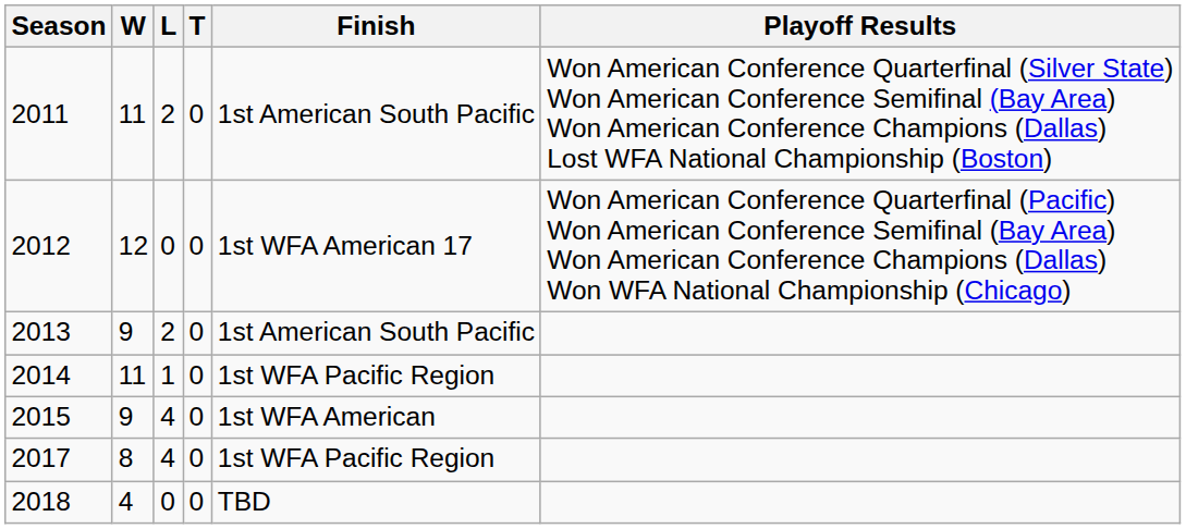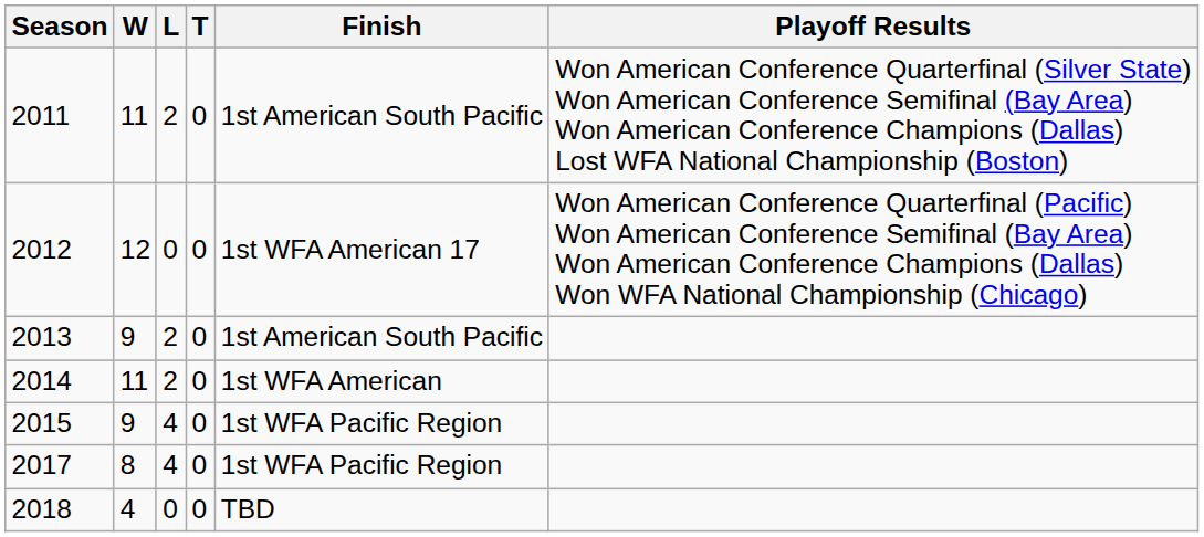 <table class="wikitable">
 <tr>
 <th>Season</th>
 <th>W</th>
 <th>L</th>
 <th>T</th>
 <th>Finish</th>
 <th>Playoff Results</th>
 </tr>
 <tr>
 <td>2011</td>
 <td>11</td>
 <td>2</td>
 <td>0</td>
 <td>1st American South Pacific</td>
 <td>Won American Conference Quarterfinal (<a href='#'>Silver State</a>)<br>Won American Conference Semifinal <a href='#'>(Bay Area</a>)<br>Won American Conference Champions (<a href='#'>Dallas</a>)<br>Lost WFA National Championship (<a href='#'>Boston</a>)</td>
 </tr>
 <tr>
 <td>2012</td>
 <td>12</td>
 <td>0</td>
 <td>0</td>
 <td>1st WFA American 17</td>
 <td>Won American Conference Quarterfinal (<a href='#'>Pacific</a>)<br>Won American Conference Semifinal (<a href='#'>Bay Area</a>)<br>Won American Conference Champions (<a href='#'>Dallas</a>)<br>Won WFA National Championship (<a href='#'>Chicago</a>)</td>
 </tr>
 <tr>
 <td>2013</td>
 <td>9</td>
 <td>2</td>
 <td>0</td>
 <td>1st American South Pacific</td>
 <td></td>
 </tr>
 <tr>
 <td>2014</td>
 <td>11</td>
-<td>1</td>
+<td>2</td>
 <td>0</td>
-<td>1st WFA Pacific Region</td>
+<td>1st WFA American</td>
 <td></td>
 </tr>
 <tr>
 <td>2015</td>
 <td>9</td>
 <td>4</td>
 <td>0</td>
-<td>1st WFA American</td>
+<td>1st WFA Pacific Region</td>
 <td></td>
 </tr>
 <tr>
 <td>2017</td>
 <td>8</td>
 <td>4</td>
 <td>0</td>
 <td>1st WFA Pacific Region</td>
 <td></td>
 </tr>
 <tr>
 <td>2018</td>
 <td>4</td>
 <td>0</td>
 <td>0</td>
 <td>TBD</td>
 <td></td>
 </tr>
 </table>
